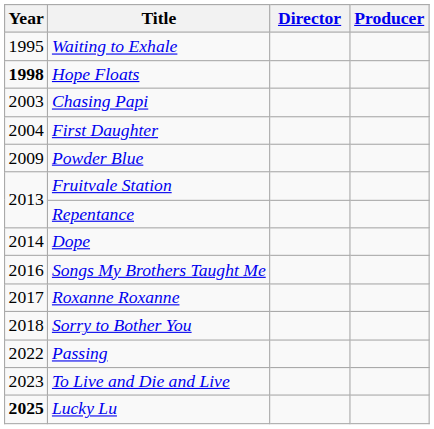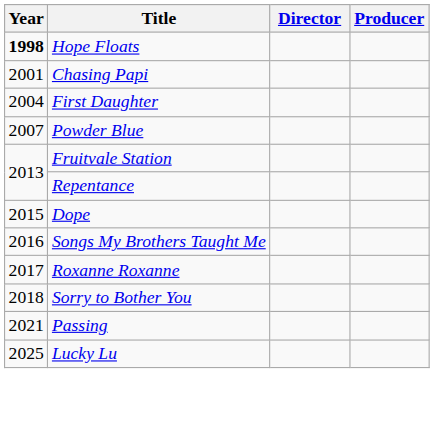 <table class="wikitable sortable">
 <tr style="background:#ccc; text-align:center;">
 <th>Year</th>
 <th>Title</th>
 <th width=65><a href='#'>Director</a></th>
 <th width=65><a href='#'>Producer</a></th>
 </tr>
 <tr>
-<td>1995</td>
-<td><em><a href='#'>Waiting to Exhale</a></em></td>
-<td></td>
-<td></td>
-</tr>
-<tr>
 <td><strong>1998</strong></td>
 <td><em><a href='#'>Hope Floats</a></em></td>
 <td></td>
 <td></td>
 </tr>
 <tr>
-<td>2003</td>
+<td>2001</td>
 <td><em><a href='#'>Chasing Papi</a></em></td>
 <td></td>
 <td></td>
 </tr>
 <tr>
 <td>2004</td>
 <td><em><a href='#'>First Daughter</a></em></td>
 <td></td>
 <td></td>
 </tr>
 <tr>
-<td>2009</td>
+<td>2007</td>
 <td><em><a href='#'>Powder Blue</a></em></td>
 <td></td>
 <td></td>
 </tr>
 <tr>
 <td rowspan="2">2013</td>
 <td><em><a href='#'>Fruitvale Station</a></em></td>
 <td></td>
 <td></td>
 </tr>
 <tr>
 <td><em><a href='#'>Repentance</a></em></td>
 <td></td>
 <td></td>
 </tr>
 <tr>
-<td>2014</td>
+<td>2015</td>
 <td><em><a href='#'>Dope</a></em></td>
 <td></td>
 <td></td>
 </tr>
 <tr>
 <td>2016</td>
 <td><em><a href='#'>Songs My Brothers Taught Me</a></em></td>
 <td></td>
 <td></td>
 </tr>
 <tr>
 <td>2017</td>
 <td><em><a href='#'>Roxanne Roxanne</a></em></td>
 <td></td>
 <td></td>
 </tr>
 <tr>
 <td>2018</td>
 <td><em><a href='#'>Sorry to Bother You</a></em></td>
 <td></td>
 <td></td>
 </tr>
 <tr>
-<td>2022</td>
+<td>2021</td>
 <td><em><a href='#'>Passing</a></em></td>
 <td></td>
 <td></td>
 </tr>
 <tr>
-<td>2023</td>
-<td><em><a href='#'>To Live and Die and Live</a></em></td>
-<td></td>
-<td></td>
-</tr>
-<tr>
-<td><strong>2025</strong></td>
+<td>2025</td>
 <td><em><a href='#'>Lucky Lu</a></em></td>
 <td></td>
 <td></td>
 </tr>
 </table>
